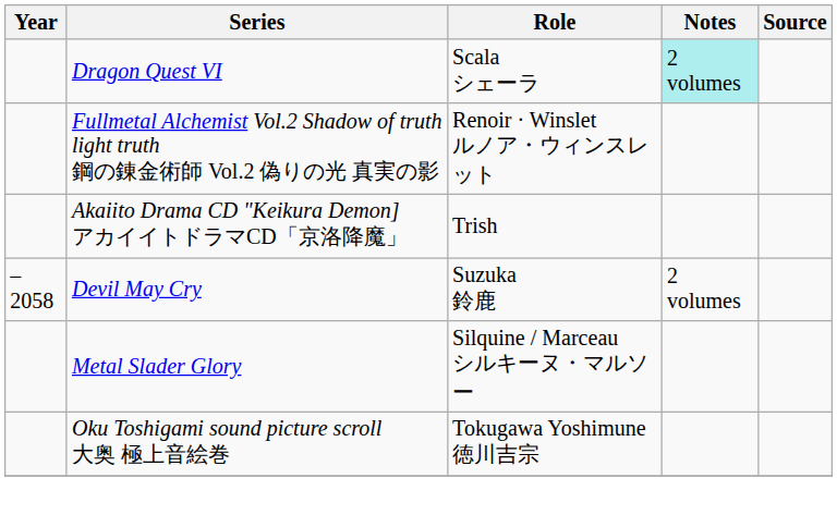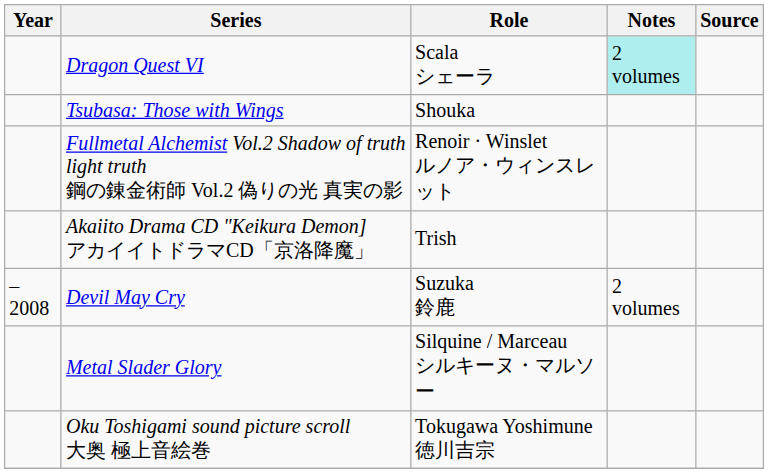 <table class="wikitable sortable plainrowheaders">
 <tr>
 <th>Year</th>
 <th>Series</th>
 <th>Role</th>
 <th class="unsortable">Notes</th>
 <th class="unsortable">Source</th>
 </tr>
 <tr>
 <td></td>
 <td><em><a href='#'>Dragon Quest VI</a></em></td>
 <td>Scala<br>シェーラ</td>
 <td style="background: paleturquoise;">2 volumes</td>
 <td></td>
 </tr>
 <tr>
 <td></td>
+<td><em><a href='#'>Tsubasa: Those with Wings</a></em></td>
+<td>Shouka</td>
+<td></td>
+<td></td>
+</tr>
+<tr>
+<td></td>
 <td><em><a href='#'>Fullmetal Alchemist</a> Vol.2 Shadow of truth light truth</em><br>鋼の錬金術師 Vol.2 偽りの光 真実の影</td>
 <td>Renoir · Winslet<br>ルノア・ウィンスレット</td>
 <td></td>
 <td></td>
 </tr>
 <tr>
 <td></td>
 <td><em>Akaiito Drama CD "Keikura Demon]</em><br>アカイイトドラマCD「京洛降魔」</td>
 <td>Trish</td>
 <td></td>
 <td></td>
 </tr>
 <tr>
-<td>–2058</td>
+<td>–2008</td>
 <td><em><a href='#'>Devil May Cry</a></em></td>
 <td>Suzuka<br>鈴鹿</td>
 <td>2 volumes</td>
 <td></td>
 </tr>
 <tr>
 <td></td>
 <td><em><a href='#'>Metal Slader Glory</a></em></td>
 <td>Silquine / Marceau<br>シルキーヌ・マルソー</td>
 <td></td>
 <td></td>
 </tr>
 <tr>
 <td></td>
 <td><em>Oku Toshigami sound picture scroll</em><br>大奥 極上音絵巻</td>
 <td>Tokugawa Yoshimune<br>徳川吉宗</td>
 <td></td>
 <td></td>
 </tr>
 <tr>
 </tr>
 </table>
